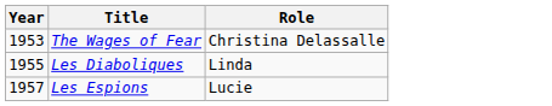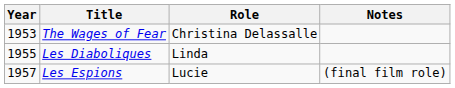 <table class="wikitable">
 <tr>
 <th>Year</th>
 <th>Title</th>
 <th>Role</th>
+<th>Notes</th>
 </tr>
 <tr>
 <td>1953</td>
 <td><em><a href='#'>The Wages of Fear</a></em></td>
 <td>Christina Delassalle</td>
+<td></td>
 </tr>
 <tr>
 <td>1955</td>
 <td><em><a href='#'>Les Diaboliques</a></em></td>
 <td>Linda</td>
+<td></td>
 </tr>
 <tr>
 <td>1957</td>
 <td><em><a href='#'>Les Espions</a></em></td>
 <td>Lucie</td>
+<td>(final film role)</td>
 </tr>
 </table>
